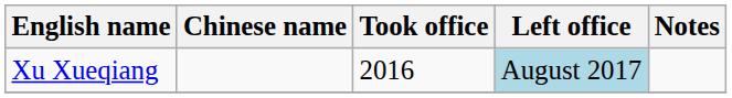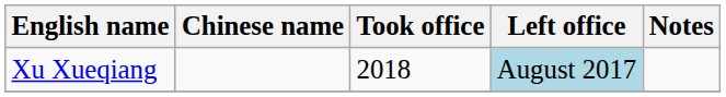 <table class="wikitable">
 <tr>
 <th>English name</th>
 <th>Chinese name</th>
 <th>Took office</th>
 <th>Left office</th>
 <th>Notes</th>
 </tr>
 <tr>
 <td><a href='#'>Xu Xueqiang</a></td>
 <td></td>
-<td>2016</td>
+<td>2018</td>
 <td style="background: lightblue;">August 2017</td>
 <td></td>
 </tr>
 <tr>
 </tr>
 </table>
